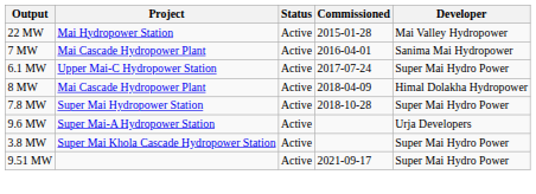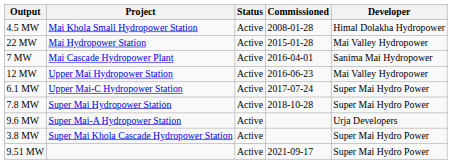 <table class="wikitable sortable">
 <tr>
 <th>Output</th>
 <th>Project</th>
 <th>Status</th>
 <th>Commissioned</th>
 <th>Developer</th>
+</tr>
+<tr>
+<td>4.5 MW</td>
+<td><a href='#'>Mai Khola Small Hydropower Station</a></td>
+<td>Active</td>
+<td>2008-01-28</td>
+<td>Himal Dolakha Hydropower</td>
 </tr>
 <tr>
 <td>22 MW</td>
 <td><a href='#'>Mai Hydropower Station</a></td>
 <td>Active</td>
 <td>2015-01-28</td>
 <td>Mai Valley Hydropower</td>
 </tr>
 <tr>
 <td>7 MW</td>
 <td><a href='#'>Mai Cascade Hydropower Plant</a></td>
 <td>Active</td>
 <td>2016-04-01</td>
 <td>Sanima Mai Hydropower</td>
 </tr>
 <tr>
+<td>12 MW</td>
+<td><a href='#'>Upper Mai Hydropower Station</a></td>
+<td>Active</td>
+<td>2016-06-23</td>
+<td>Mai Valley Hydropower</td>
+</tr>
+<tr>
 <td>6.1 MW</td>
 <td><a href='#'>Upper Mai-C Hydropower Station</a></td>
 <td>Active</td>
 <td>2017-07-24</td>
 <td>Super Mai Hydro Power</td>
-</tr>
-<tr>
-<td>8 MW</td>
-<td><a href='#'>Mai Cascade Hydropower Plant</a></td>
-<td>Active</td>
-<td>2018-04-09</td>
-<td>Himal Dolakha Hydropower</td>
 </tr>
 <tr>
 <td>7.8 MW</td>
 <td><a href='#'>Super Mai Hydropower Station</a></td>
 <td>Active</td>
 <td>2018-10-28</td>
 <td>Super Mai Hydro Power</td>
 </tr>
 <tr>
 <td>9.6 MW</td>
 <td><a href='#'>Super Mai-A Hydropower Station</a></td>
 <td>Active</td>
 <td></td>
 <td>Urja Developers</td>
 </tr>
 <tr>
 <td>3.8 MW</td>
 <td><a href='#'>Super Mai Khola Cascade Hydropower Station</a></td>
 <td>Active</td>
 <td></td>
 <td>Super Mai Hydro Power</td>
 </tr>
 <tr>
 <td>9.51 MW</td>
 <td></td>
 <td>Active</td>
 <td>2021-09-17</td>
 <td>Super Mai Hydro Power</td>
 </tr>
 </table>
